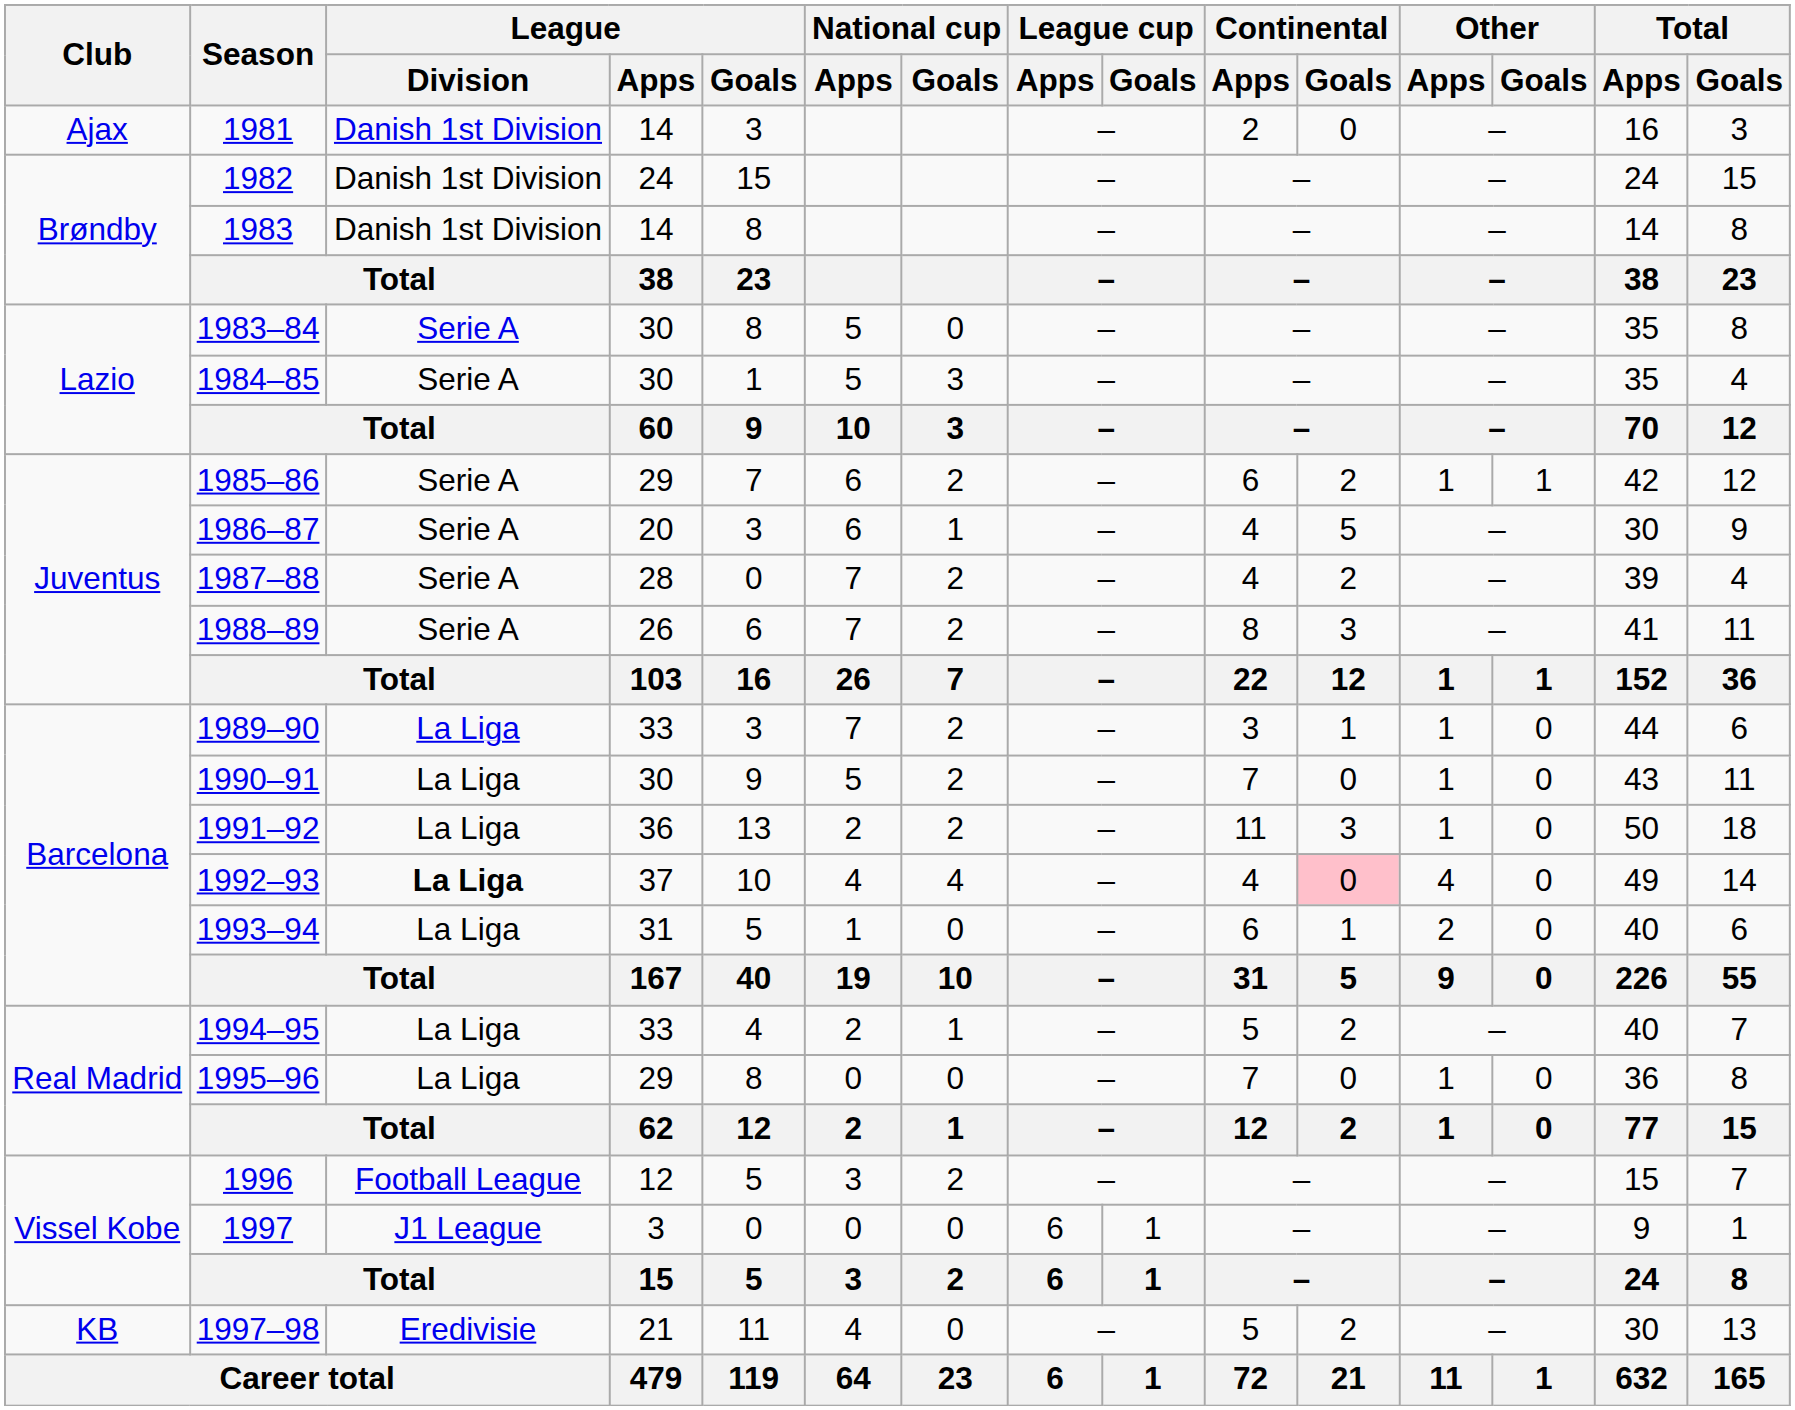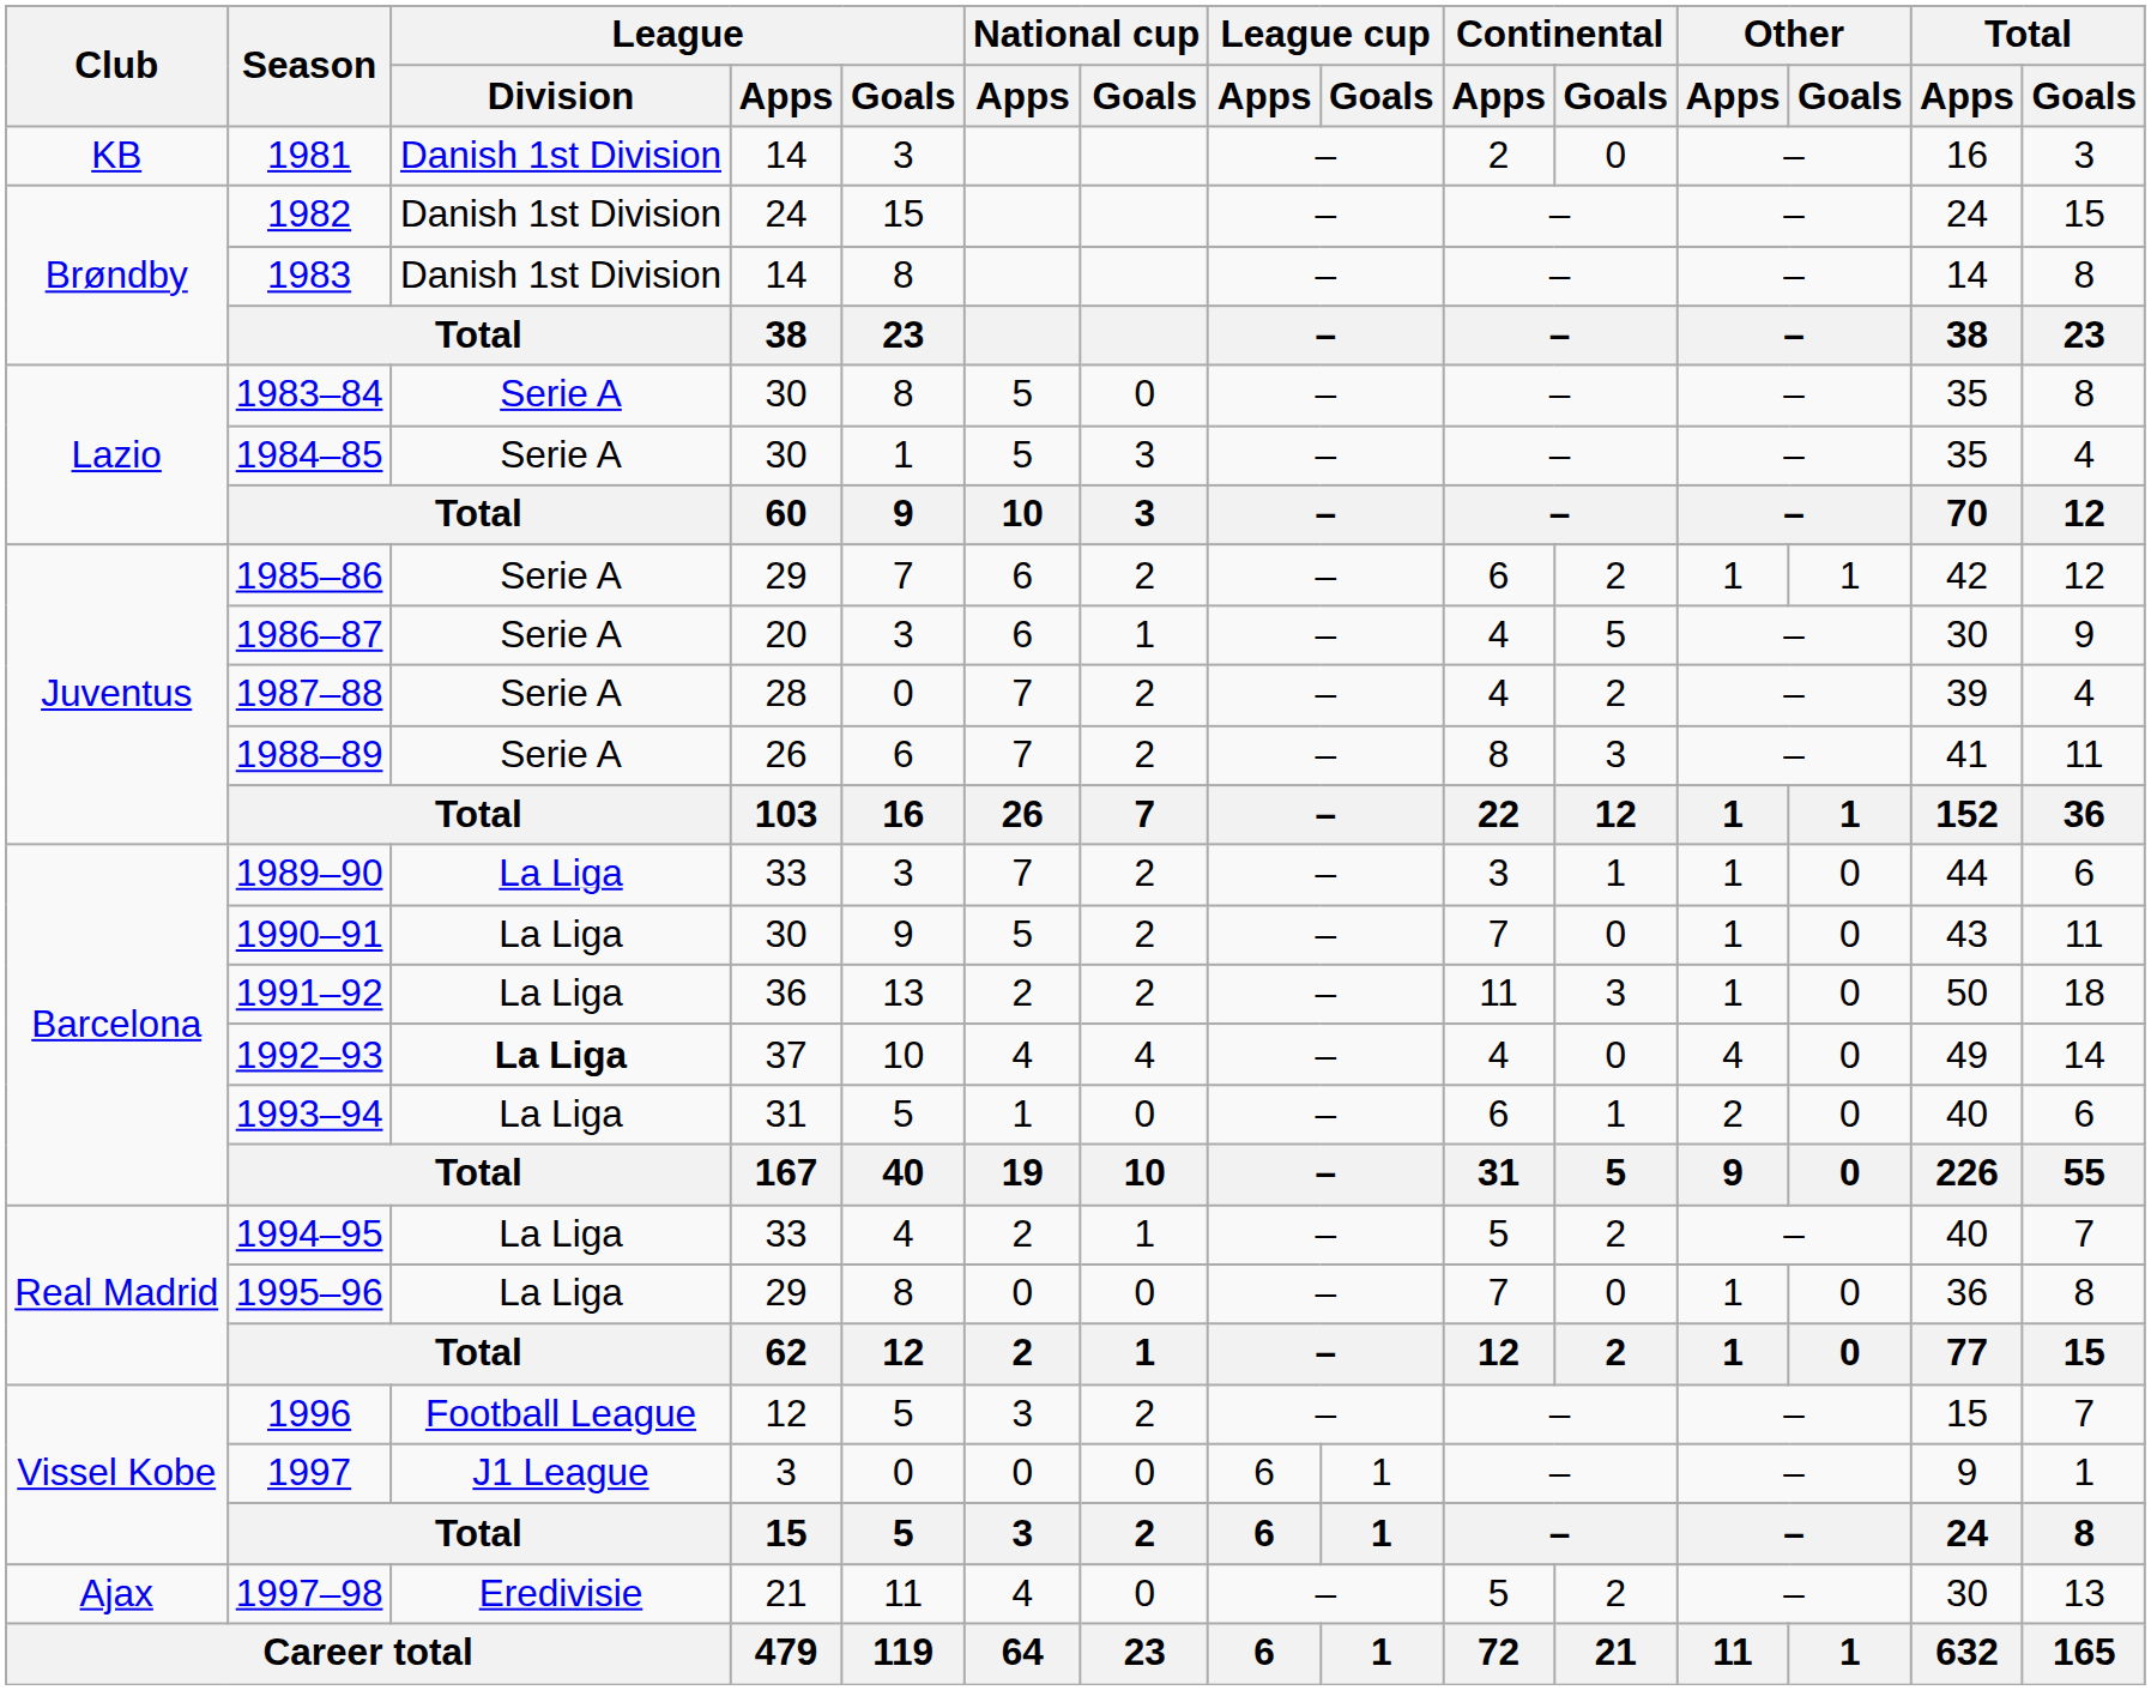 <table class="wikitable" style="text-align:center;">
 <tr>
 <th rowspan="2">Club</th>
 <th rowspan="2">Season</th>
 <th colspan="3">League</th>
 <th colspan="2">National cup</th>
 <th colspan="2">League cup</th>
 <th colspan="2">Continental</th>
 <th colspan="2">Other</th>
 <th colspan="2">Total</th>
 </tr>
 <tr>
 <th>Division</th>
 <th>Apps</th>
 <th>Goals</th>
 <th>Apps</th>
 <th>Goals</th>
 <th>Apps</th>
 <th>Goals</th>
 <th>Apps</th>
 <th>Goals</th>
 <th>Apps</th>
 <th>Goals</th>
 <th>Apps</th>
 <th>Goals</th>
 </tr>
 <tr>
-<td><a href='#'>Ajax</a></td>
+<td><a href='#'>KB</a></td>
 <td><a href='#'>1981</a></td>
 <td><a href='#'>Danish 1st Division</a></td>
 <td>14</td>
 <td>3</td>
 <td></td>
 <td></td>
 <td colspan="2">–</td>
 <td>2</td>
 <td>0</td>
 <td colspan="2">–</td>
 <td>16</td>
 <td>3</td>
 </tr>
 <tr>
 <td rowspan="3"><a href='#'>Brøndby</a></td>
 <td><a href='#'>1982</a></td>
 <td>Danish 1st Division</td>
 <td>24</td>
 <td>15</td>
 <td></td>
 <td></td>
 <td colspan="2">–</td>
 <td colspan="2">–</td>
 <td colspan="2">–</td>
 <td>24</td>
 <td>15</td>
 </tr>
 <tr>
 <td><a href='#'>1983</a></td>
 <td>Danish 1st Division</td>
 <td>14</td>
 <td>8</td>
 <td></td>
 <td></td>
 <td colspan="2">–</td>
 <td colspan="2">–</td>
 <td colspan="2">–</td>
 <td>14</td>
 <td>8</td>
 </tr>
 <tr>
 <th colspan="2">Total</th>
 <th>38</th>
 <th>23</th>
 <th></th>
 <th></th>
 <th colspan="2">–</th>
 <th colspan="2">–</th>
 <th colspan="2">–</th>
 <th>38</th>
 <th>23</th>
 </tr>
 <tr>
 <td rowspan="3"><a href='#'>Lazio</a></td>
 <td><a href='#'>1983–84</a></td>
 <td><a href='#'>Serie A</a></td>
 <td>30</td>
 <td>8</td>
 <td>5</td>
 <td>0</td>
 <td colspan="2">–</td>
 <td colspan="2">–</td>
 <td colspan="2">–</td>
 <td>35</td>
 <td>8</td>
 </tr>
 <tr>
 <td><a href='#'>1984–85</a></td>
 <td>Serie A</td>
 <td>30</td>
 <td>1</td>
 <td>5</td>
 <td>3</td>
 <td colspan="2">–</td>
 <td colspan="2">–</td>
 <td colspan="2">–</td>
 <td>35</td>
 <td>4</td>
 </tr>
 <tr>
 <th colspan="2">Total</th>
 <th>60</th>
 <th>9</th>
 <th>10</th>
 <th>3</th>
 <th colspan="2">–</th>
 <th colspan="2">–</th>
 <th colspan="2">–</th>
 <th>70</th>
 <th>12</th>
 </tr>
 <tr>
 <td rowspan="5"><a href='#'>Juventus</a></td>
 <td><a href='#'>1985–86</a></td>
 <td>Serie A</td>
 <td>29</td>
 <td>7</td>
 <td>6</td>
 <td>2</td>
 <td colspan="2">–</td>
 <td>6</td>
 <td>2</td>
 <td>1</td>
 <td>1</td>
 <td>42</td>
 <td>12</td>
 </tr>
 <tr>
 <td><a href='#'>1986–87</a></td>
 <td>Serie A</td>
 <td>20</td>
 <td>3</td>
 <td>6</td>
 <td>1</td>
 <td colspan="2">–</td>
 <td>4</td>
 <td>5</td>
 <td colspan="2">–</td>
 <td>30</td>
 <td>9</td>
 </tr>
 <tr>
 <td><a href='#'>1987–88</a></td>
 <td>Serie A</td>
 <td>28</td>
 <td>0</td>
 <td>7</td>
 <td>2</td>
 <td colspan="2">–</td>
 <td>4</td>
 <td>2</td>
 <td colspan="2">–</td>
 <td>39</td>
 <td>4</td>
 </tr>
 <tr>
 <td><a href='#'>1988–89</a></td>
 <td>Serie A</td>
 <td>26</td>
 <td>6</td>
 <td>7</td>
 <td>2</td>
 <td colspan="2">–</td>
 <td>8</td>
 <td>3</td>
 <td colspan="2">–</td>
 <td>41</td>
 <td>11</td>
 </tr>
 <tr>
 <th colspan="2">Total</th>
 <th>103</th>
 <th>16</th>
 <th>26</th>
 <th>7</th>
 <th colspan="2">–</th>
 <th>22</th>
 <th>12</th>
 <th>1</th>
 <th>1</th>
 <th>152</th>
 <th>36</th>
 </tr>
 <tr>
 <td rowspan="6"><a href='#'>Barcelona</a></td>
 <td><a href='#'>1989–90</a></td>
 <td><a href='#'>La Liga</a></td>
 <td>33</td>
 <td>3</td>
 <td>7</td>
 <td>2</td>
 <td colspan="2">–</td>
 <td>3</td>
 <td>1</td>
 <td>1</td>
 <td>0</td>
 <td>44</td>
 <td>6</td>
 </tr>
 <tr>
 <td><a href='#'>1990–91</a></td>
 <td>La Liga</td>
 <td>30</td>
 <td>9</td>
 <td>5</td>
 <td>2</td>
 <td colspan="2">–</td>
 <td>7</td>
 <td>0</td>
 <td>1</td>
 <td>0</td>
 <td>43</td>
 <td>11</td>
 </tr>
 <tr>
 <td><a href='#'>1991–92</a></td>
 <td>La Liga</td>
 <td>36</td>
 <td>13</td>
 <td>2</td>
 <td>2</td>
 <td colspan="2">–</td>
 <td>11</td>
 <td>3</td>
 <td>1</td>
 <td>0</td>
 <td>50</td>
 <td>18</td>
 </tr>
 <tr>
 <td><a href='#'>1992–93</a></td>
 <td><strong>La Liga</strong></td>
 <td>37</td>
 <td>10</td>
 <td>4</td>
 <td>4</td>
 <td colspan="2">–</td>
 <td>4</td>
-<td style="background: pink;">0</td>
+<td>0</td>
 <td>4</td>
 <td>0</td>
 <td>49</td>
 <td>14</td>
 </tr>
 <tr>
 <td><a href='#'>1993–94</a></td>
 <td>La Liga</td>
 <td>31</td>
 <td>5</td>
 <td>1</td>
 <td>0</td>
 <td colspan="2">–</td>
 <td>6</td>
 <td>1</td>
 <td>2</td>
 <td>0</td>
 <td>40</td>
 <td>6</td>
 </tr>
 <tr>
 <th colspan="2">Total</th>
 <th>167</th>
 <th>40</th>
 <th>19</th>
 <th>10</th>
 <th colspan="2">–</th>
 <th>31</th>
 <th>5</th>
 <th>9</th>
 <th>0</th>
 <th>226</th>
 <th>55</th>
 </tr>
 <tr>
 <td rowspan="3"><a href='#'>Real Madrid</a></td>
 <td><a href='#'>1994–95</a></td>
 <td>La Liga</td>
 <td>33</td>
 <td>4</td>
 <td>2</td>
 <td>1</td>
 <td colspan="2">–</td>
 <td>5</td>
 <td>2</td>
 <td colspan="2">–</td>
 <td>40</td>
 <td>7</td>
 </tr>
 <tr>
 <td><a href='#'>1995–96</a></td>
 <td>La Liga</td>
 <td>29</td>
 <td>8</td>
 <td>0</td>
 <td>0</td>
 <td colspan="2">–</td>
 <td>7</td>
 <td>0</td>
 <td>1</td>
 <td>0</td>
 <td>36</td>
 <td>8</td>
 </tr>
 <tr>
 <th colspan="2">Total</th>
 <th>62</th>
 <th>12</th>
 <th>2</th>
 <th>1</th>
 <th colspan="2">–</th>
 <th>12</th>
 <th>2</th>
 <th>1</th>
 <th>0</th>
 <th>77</th>
 <th>15</th>
 </tr>
 <tr>
 <td rowspan="3"><a href='#'>Vissel Kobe</a></td>
 <td><a href='#'>1996</a></td>
 <td><a href='#'>Football League</a></td>
 <td>12</td>
 <td>5</td>
 <td>3</td>
 <td>2</td>
 <td colspan="2">–</td>
 <td colspan="2">–</td>
 <td colspan="2">–</td>
 <td>15</td>
 <td>7</td>
 </tr>
 <tr>
 <td><a href='#'>1997</a></td>
 <td><a href='#'>J1 League</a></td>
 <td>3</td>
 <td>0</td>
 <td>0</td>
 <td>0</td>
 <td>6</td>
 <td>1</td>
 <td colspan="2">–</td>
 <td colspan="2">–</td>
 <td>9</td>
 <td>1</td>
 </tr>
 <tr>
 <th colspan="2">Total</th>
 <th>15</th>
 <th>5</th>
 <th>3</th>
 <th>2</th>
 <th>6</th>
 <th>1</th>
 <th colspan="2">–</th>
 <th colspan="2">–</th>
 <th>24</th>
 <th>8</th>
 </tr>
 <tr>
-<td><a href='#'>KB</a></td>
+<td><a href='#'>Ajax</a></td>
 <td><a href='#'>1997–98</a></td>
 <td><a href='#'>Eredivisie</a></td>
 <td>21</td>
 <td>11</td>
 <td>4</td>
 <td>0</td>
 <td colspan="2">–</td>
 <td>5</td>
 <td>2</td>
 <td colspan="2">–</td>
 <td>30</td>
 <td>13</td>
 </tr>
 <tr>
 <th colspan="3">Career total</th>
 <th>479</th>
 <th>119</th>
 <th>64</th>
 <th>23</th>
 <th>6</th>
 <th>1</th>
 <th>72</th>
 <th>21</th>
 <th>11</th>
 <th>1</th>
 <th>632</th>
 <th>165</th>
 </tr>
 </table>
